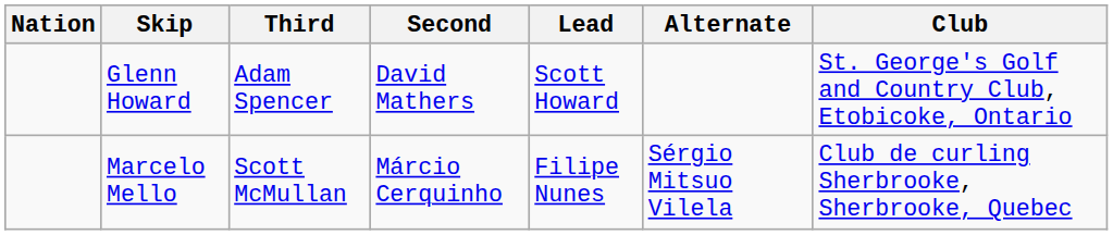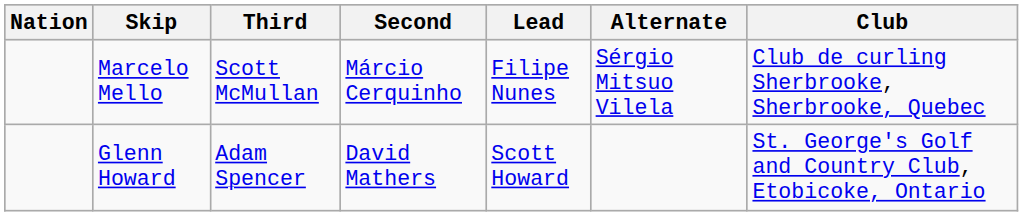 <table class="wikitable">
 <tr>
 <th>Nation</th>
 <th>Skip</th>
 <th>Third</th>
 <th>Second</th>
 <th>Lead</th>
 <th>Alternate</th>
 <th>Club</th>
 </tr>
 <tr>
 <td></td>
+<td><a href='#'>Marcelo Mello</a></td>
+<td><a href='#'>Scott McMullan</a></td>
+<td><a href='#'>Márcio Cerquinho</a></td>
+<td><a href='#'>Filipe Nunes</a></td>
+<td><a href='#'>Sérgio Mitsuo Vilela</a></td>
+<td><a href='#'>Club de curling Sherbrooke</a>, <a href='#'>Sherbrooke, Quebec</a></td>
+</tr>
+<tr>
+<td></td>
 <td><a href='#'>Glenn Howard</a></td>
 <td><a href='#'>Adam Spencer</a></td>
 <td><a href='#'>David Mathers</a></td>
 <td><a href='#'>Scott Howard</a></td>
 <td></td>
 <td><a href='#'>St. George's Golf and Country Club</a>, <a href='#'>Etobicoke, Ontario</a></td>
 </tr>
-<tr>
-<td></td>
-<td><a href='#'>Marcelo Mello</a></td>
-<td><a href='#'>Scott McMullan</a></td>
-<td><a href='#'>Márcio Cerquinho</a></td>
-<td><a href='#'>Filipe Nunes</a></td>
-<td><a href='#'>Sérgio Mitsuo Vilela</a></td>
-<td><a href='#'>Club de curling Sherbrooke</a>, <a href='#'>Sherbrooke, Quebec</a></td>
-</tr>
 </table>
